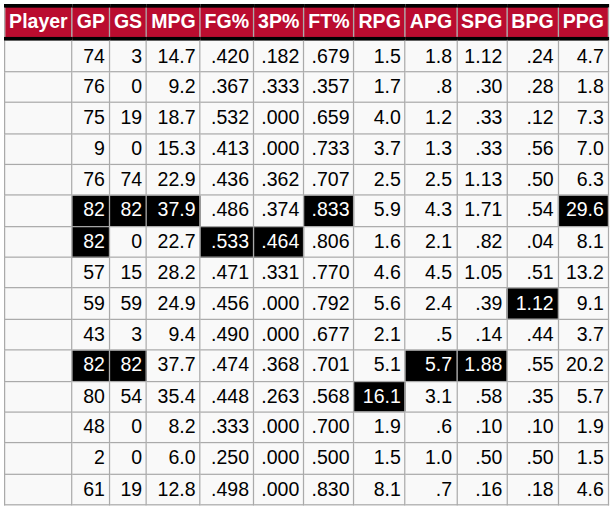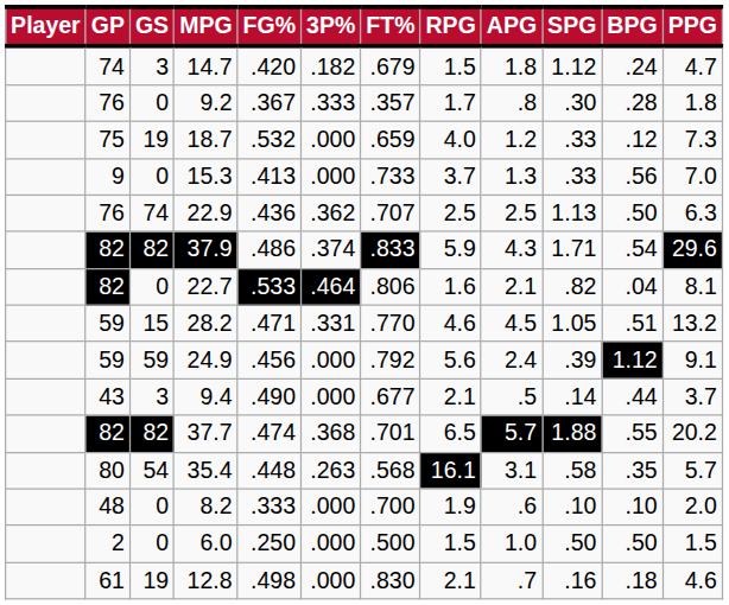 <table class="wikitable sortable" style="text-align:right;">
 <tr>
 <th style="background:#BA0C2F; color:#FFFFFF; border-top:#010101 3px solid; border-bottom:#010101 3px solid;">Player</th>
 <th style="background:#BA0C2F; color:#FFFFFF; border-top:#010101 3px solid; border-bottom:#010101 3px solid;">GP</th>
 <th style="background:#BA0C2F; color:#FFFFFF; border-top:#010101 3px solid; border-bottom:#010101 3px solid;">GS</th>
 <th style="background:#BA0C2F; color:#FFFFFF; border-top:#010101 3px solid; border-bottom:#010101 3px solid;">MPG</th>
 <th style="background:#BA0C2F; color:#FFFFFF; border-top:#010101 3px solid; border-bottom:#010101 3px solid;">FG%</th>
 <th style="background:#BA0C2F; color:#FFFFFF; border-top:#010101 3px solid; border-bottom:#010101 3px solid;">3P%</th>
 <th style="background:#BA0C2F; color:#FFFFFF; border-top:#010101 3px solid; border-bottom:#010101 3px solid;">FT%</th>
 <th style="background:#BA0C2F; color:#FFFFFF; border-top:#010101 3px solid; border-bottom:#010101 3px solid;">RPG</th>
 <th style="background:#BA0C2F; color:#FFFFFF; border-top:#010101 3px solid; border-bottom:#010101 3px solid;">APG</th>
 <th style="background:#BA0C2F; color:#FFFFFF; border-top:#010101 3px solid; border-bottom:#010101 3px solid;">SPG</th>
 <th style="background:#BA0C2F; color:#FFFFFF; border-top:#010101 3px solid; border-bottom:#010101 3px solid;">BPG</th>
 <th style="background:#BA0C2F; color:#FFFFFF; border-top:#010101 3px solid; border-bottom:#010101 3px solid;">PPG</th>
 </tr>
 <tr>
 <td></td>
 <td>74</td>
 <td>3</td>
 <td>14.7</td>
 <td>.420</td>
 <td>.182</td>
 <td>.679</td>
 <td>1.5</td>
 <td>1.8</td>
 <td>1.12</td>
 <td>.24</td>
 <td>4.7</td>
 </tr>
 <tr>
 <td></td>
 <td>76</td>
 <td>0</td>
 <td>9.2</td>
 <td>.367</td>
 <td>.333</td>
 <td>.357</td>
 <td>1.7</td>
 <td>.8</td>
 <td>.30</td>
 <td>.28</td>
 <td>1.8</td>
 </tr>
 <tr>
 <td></td>
 <td>75</td>
 <td>19</td>
 <td>18.7</td>
 <td>.532</td>
 <td>.000</td>
 <td>.659</td>
 <td>4.0</td>
 <td>1.2</td>
 <td>.33</td>
 <td>.12</td>
 <td>7.3</td>
 </tr>
 <tr>
 <td></td>
 <td>9</td>
 <td>0</td>
 <td>15.3</td>
 <td>.413</td>
 <td>.000</td>
 <td>.733</td>
 <td>3.7</td>
 <td>1.3</td>
 <td>.33</td>
 <td>.56</td>
 <td>7.0</td>
 </tr>
 <tr>
 <td></td>
 <td>76</td>
 <td>74</td>
 <td>22.9</td>
 <td>.436</td>
 <td>.362</td>
 <td>.707</td>
 <td>2.5</td>
 <td>2.5</td>
 <td>1.13</td>
 <td>.50</td>
 <td>6.3</td>
 </tr>
 <tr>
 <td></td>
 <td style="background:black;color:white;">82</td>
 <td style="background:black;color:white;">82</td>
 <td style="background:black;color:white;">37.9</td>
 <td>.486</td>
 <td>.374</td>
 <td style="background:black;color:white;">.833</td>
 <td>5.9</td>
 <td>4.3</td>
 <td>1.71</td>
 <td>.54</td>
 <td style="background:black;color:white;">29.6</td>
 </tr>
 <tr>
 <td></td>
 <td style="background:black;color:white;">82</td>
 <td>0</td>
 <td>22.7</td>
 <td style="background:black;color:white;">.533</td>
 <td style="background:black;color:white;">.464</td>
 <td>.806</td>
 <td>1.6</td>
 <td>2.1</td>
 <td>.82</td>
 <td>.04</td>
 <td>8.1</td>
 </tr>
 <tr>
 <td></td>
-<td>57</td>
+<td>59</td>
 <td>15</td>
 <td>28.2</td>
 <td>.471</td>
 <td>.331</td>
 <td>.770</td>
 <td>4.6</td>
 <td>4.5</td>
 <td>1.05</td>
 <td>.51</td>
 <td>13.2</td>
 </tr>
 <tr>
 <td></td>
 <td>59</td>
 <td>59</td>
 <td>24.9</td>
 <td>.456</td>
 <td>.000</td>
 <td>.792</td>
 <td>5.6</td>
 <td>2.4</td>
 <td>.39</td>
 <td style="background:black;color:white;">1.12</td>
 <td>9.1</td>
 </tr>
 <tr>
 <td></td>
 <td>43</td>
 <td>3</td>
 <td>9.4</td>
 <td>.490</td>
 <td>.000</td>
 <td>.677</td>
 <td>2.1</td>
 <td>.5</td>
 <td>.14</td>
 <td>.44</td>
 <td>3.7</td>
 </tr>
 <tr>
 <td></td>
 <td style="background:black;color:white;">82</td>
 <td style="background:black;color:white;">82</td>
 <td>37.7</td>
 <td>.474</td>
 <td>.368</td>
 <td>.701</td>
-<td>5.1</td>
+<td>6.5</td>
 <td style="background:black;color:white;">5.7</td>
 <td style="background:black;color:white;">1.88</td>
 <td>.55</td>
 <td>20.2</td>
 </tr>
 <tr>
 <td></td>
 <td>80</td>
 <td>54</td>
 <td>35.4</td>
 <td>.448</td>
 <td>.263</td>
 <td>.568</td>
 <td style="background:black;color:white;">16.1</td>
 <td>3.1</td>
 <td>.58</td>
 <td>.35</td>
 <td>5.7</td>
 </tr>
 <tr>
 <td></td>
 <td>48</td>
 <td>0</td>
 <td>8.2</td>
 <td>.333</td>
 <td>.000</td>
 <td>.700</td>
 <td>1.9</td>
 <td>.6</td>
 <td>.10</td>
 <td>.10</td>
-<td>1.9</td>
+<td>2.0</td>
 </tr>
 <tr>
 <td></td>
 <td>2</td>
 <td>0</td>
 <td>6.0</td>
 <td>.250</td>
 <td>.000</td>
 <td>.500</td>
 <td>1.5</td>
 <td>1.0</td>
 <td>.50</td>
 <td>.50</td>
 <td>1.5</td>
 </tr>
 <tr>
 <td></td>
 <td>61</td>
 <td>19</td>
 <td>12.8</td>
 <td>.498</td>
 <td>.000</td>
 <td>.830</td>
-<td>8.1</td>
+<td>2.1</td>
 <td>.7</td>
 <td>.16</td>
 <td>.18</td>
 <td>4.6</td>
 </tr>
 </table>
